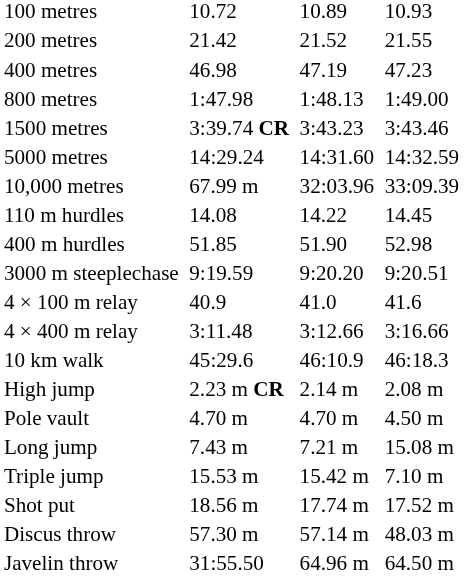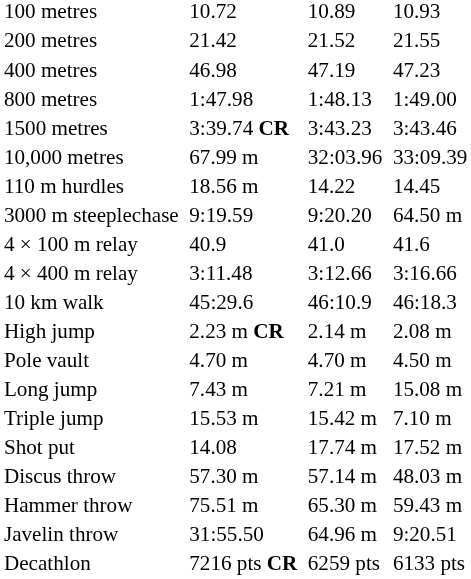 <table>
 <tr>
 <td>100 metres</td>
 <td></td>
 <td>10.72</td>
 <td></td>
 <td>10.89</td>
 <td></td>
 <td>10.93</td>
 </tr>
 <tr>
 <td>200 metres</td>
 <td></td>
 <td>21.42</td>
 <td></td>
 <td>21.52</td>
 <td></td>
 <td>21.55</td>
 </tr>
 <tr>
 <td>400 metres</td>
 <td></td>
 <td>46.98</td>
 <td></td>
 <td>47.19</td>
 <td></td>
 <td>47.23</td>
 </tr>
 <tr>
 <td>800 metres</td>
 <td></td>
 <td>1:47.98</td>
 <td></td>
 <td>1:48.13</td>
 <td></td>
 <td>1:49.00</td>
 </tr>
 <tr>
 <td>1500 metres</td>
 <td></td>
 <td>3:39.74 <strong>CR</strong></td>
 <td></td>
 <td>3:43.23</td>
 <td></td>
 <td>3:43.46</td>
 </tr>
 <tr>
-<td>5000 metres</td>
-<td></td>
-<td>14:29.24</td>
-<td></td>
-<td>14:31.60</td>
-<td></td>
-<td>14:32.59</td>
-</tr>
-<tr>
 <td>10,000 metres</td>
 <td></td>
 <td>67.99 m</td>
 <td></td>
 <td>32:03.96</td>
 <td></td>
 <td>33:09.39</td>
 </tr>
 <tr>
 <td>110 m hurdles</td>
 <td></td>
-<td>14.08</td>
+<td>18.56 m</td>
 <td></td>
 <td>14.22</td>
 <td></td>
 <td>14.45</td>
-</tr>
-<tr>
-<td>400 m hurdles</td>
-<td></td>
-<td>51.85</td>
-<td></td>
-<td>51.90</td>
-<td></td>
-<td>52.98</td>
 </tr>
 <tr>
 <td>3000 m steeplechase</td>
 <td></td>
 <td>9:19.59</td>
 <td></td>
 <td>9:20.20</td>
 <td></td>
-<td>9:20.51</td>
+<td>64.50 m</td>
 </tr>
 <tr>
 <td>4 × 100 m relay</td>
 <td></td>
 <td>40.9</td>
 <td></td>
 <td>41.0</td>
 <td></td>
 <td>41.6</td>
 </tr>
 <tr>
 <td>4 × 400 m relay</td>
 <td></td>
 <td>3:11.48</td>
 <td></td>
 <td>3:12.66</td>
 <td></td>
 <td>3:16.66</td>
 </tr>
 <tr>
 <td>10 km walk</td>
 <td></td>
 <td>45:29.6</td>
 <td></td>
 <td>46:10.9</td>
 <td></td>
 <td>46:18.3</td>
 </tr>
 <tr>
 <td>High jump</td>
 <td></td>
 <td>2.23 m <strong>CR</strong></td>
 <td></td>
 <td>2.14 m</td>
 <td></td>
 <td>2.08 m</td>
 </tr>
 <tr>
 <td>Pole vault</td>
 <td></td>
 <td>4.70 m</td>
 <td></td>
 <td>4.70 m</td>
 <td></td>
 <td>4.50 m</td>
 </tr>
 <tr>
 <td>Long jump</td>
 <td></td>
 <td>7.43 m</td>
 <td></td>
 <td>7.21 m</td>
 <td></td>
 <td>15.08 m</td>
 </tr>
 <tr>
 <td>Triple jump</td>
 <td></td>
 <td>15.53 m</td>
 <td></td>
 <td>15.42 m</td>
 <td></td>
 <td>7.10 m</td>
 </tr>
 <tr>
 <td>Shot put</td>
 <td></td>
-<td>18.56 m</td>
+<td>14.08</td>
 <td></td>
 <td>17.74 m</td>
 <td></td>
 <td>17.52 m</td>
 </tr>
 <tr>
 <td>Discus throw</td>
 <td></td>
 <td>57.30 m</td>
 <td></td>
 <td>57.14 m</td>
 <td></td>
 <td>48.03 m</td>
 </tr>
 <tr>
+<td>Hammer throw</td>
+<td></td>
+<td>75.51 m</td>
+<td></td>
+<td>65.30 m</td>
+<td></td>
+<td>59.43 m</td>
+</tr>
+<tr>
 <td>Javelin throw</td>
 <td></td>
 <td>31:55.50</td>
 <td></td>
 <td>64.96 m</td>
 <td></td>
-<td>64.50 m</td>
+<td>9:20.51</td>
+</tr>
+<tr>
+<td>Decathlon</td>
+<td></td>
+<td>7216 pts <strong>CR</strong></td>
+<td></td>
+<td>6259 pts</td>
+<td></td>
+<td>6133 pts</td>
 </tr>
 </table>
